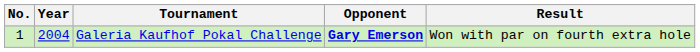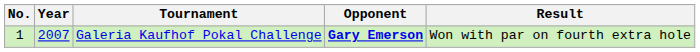 <table class="wikitable" style="font-size:95%;">
 <tr>
 <th>No.</th>
 <th>Year</th>
 <th>Tournament</th>
 <th>Opponent</th>
 <th>Result</th>
 </tr>
 <tr style="background:#D0F0C0;">
 <td align=center>1</td>
-<td><a href='#'>2004</a></td>
+<td><a href='#'>2007</a></td>
 <td><a href='#'>Galeria Kaufhof Pokal Challenge</a></td>
 <td><strong> <a href='#'>Gary Emerson</a></strong></td>
 <td>Won with par on fourth extra hole</td>
 </tr>
 </table>
